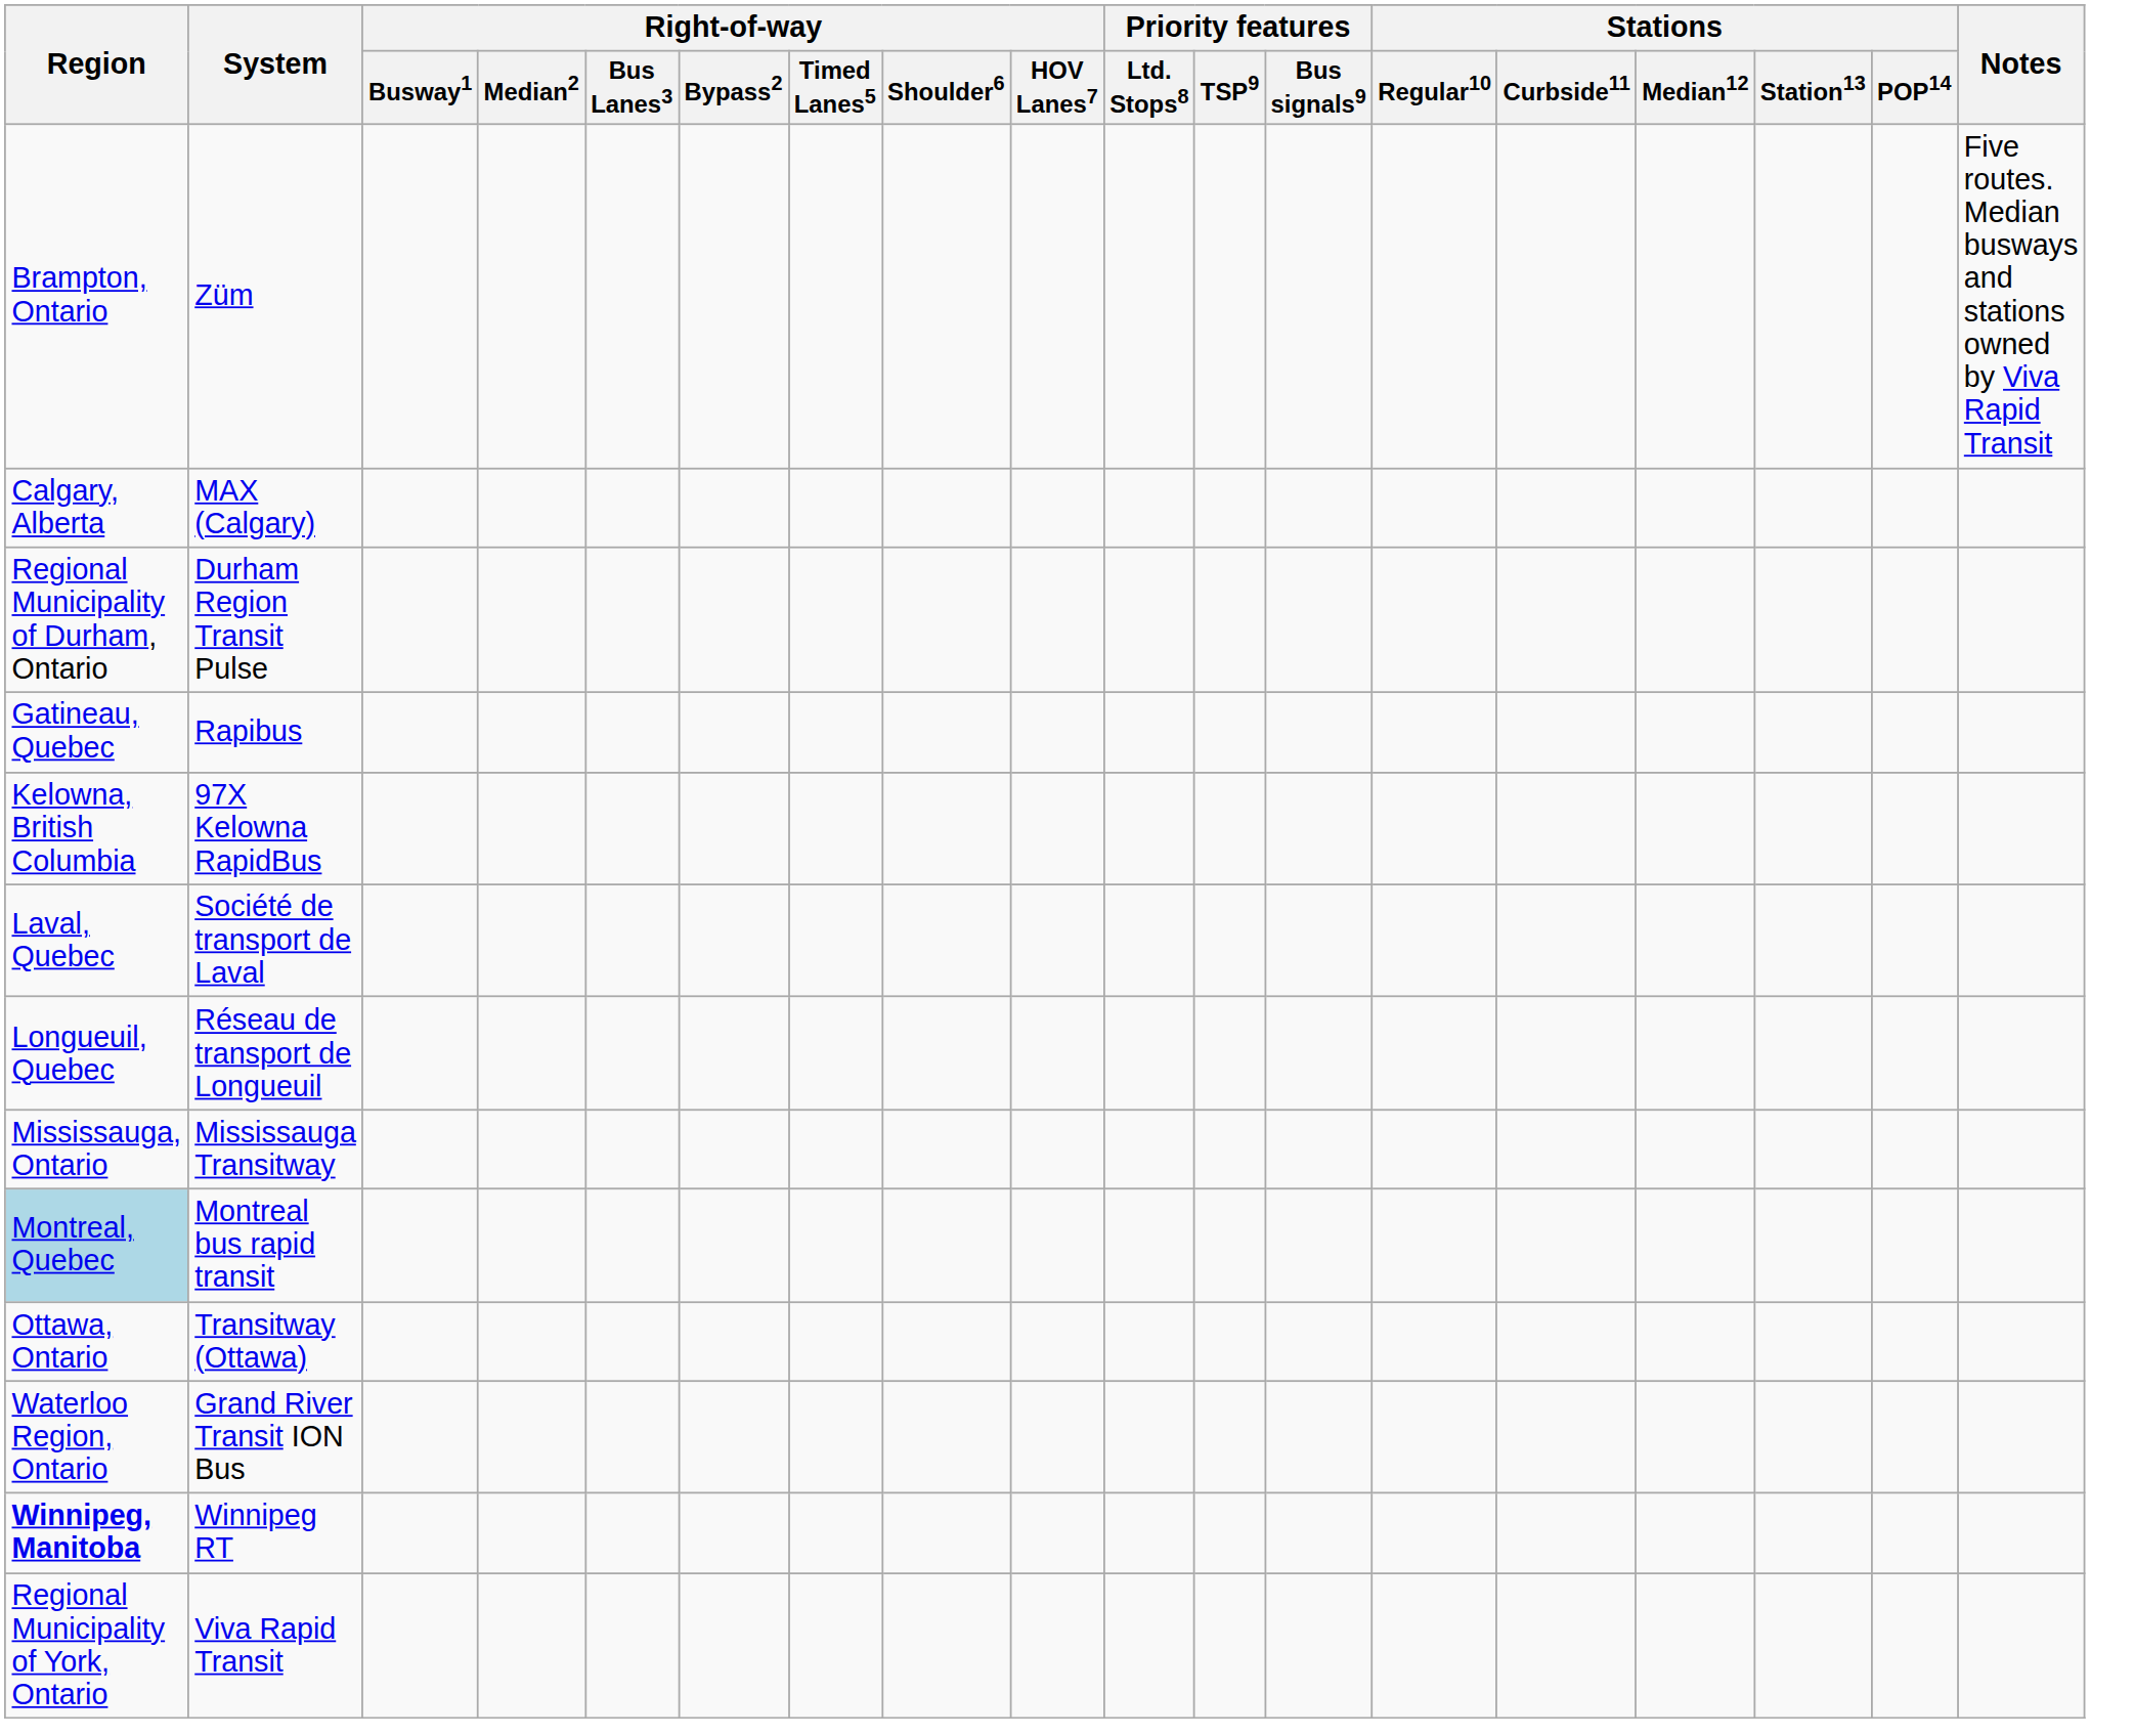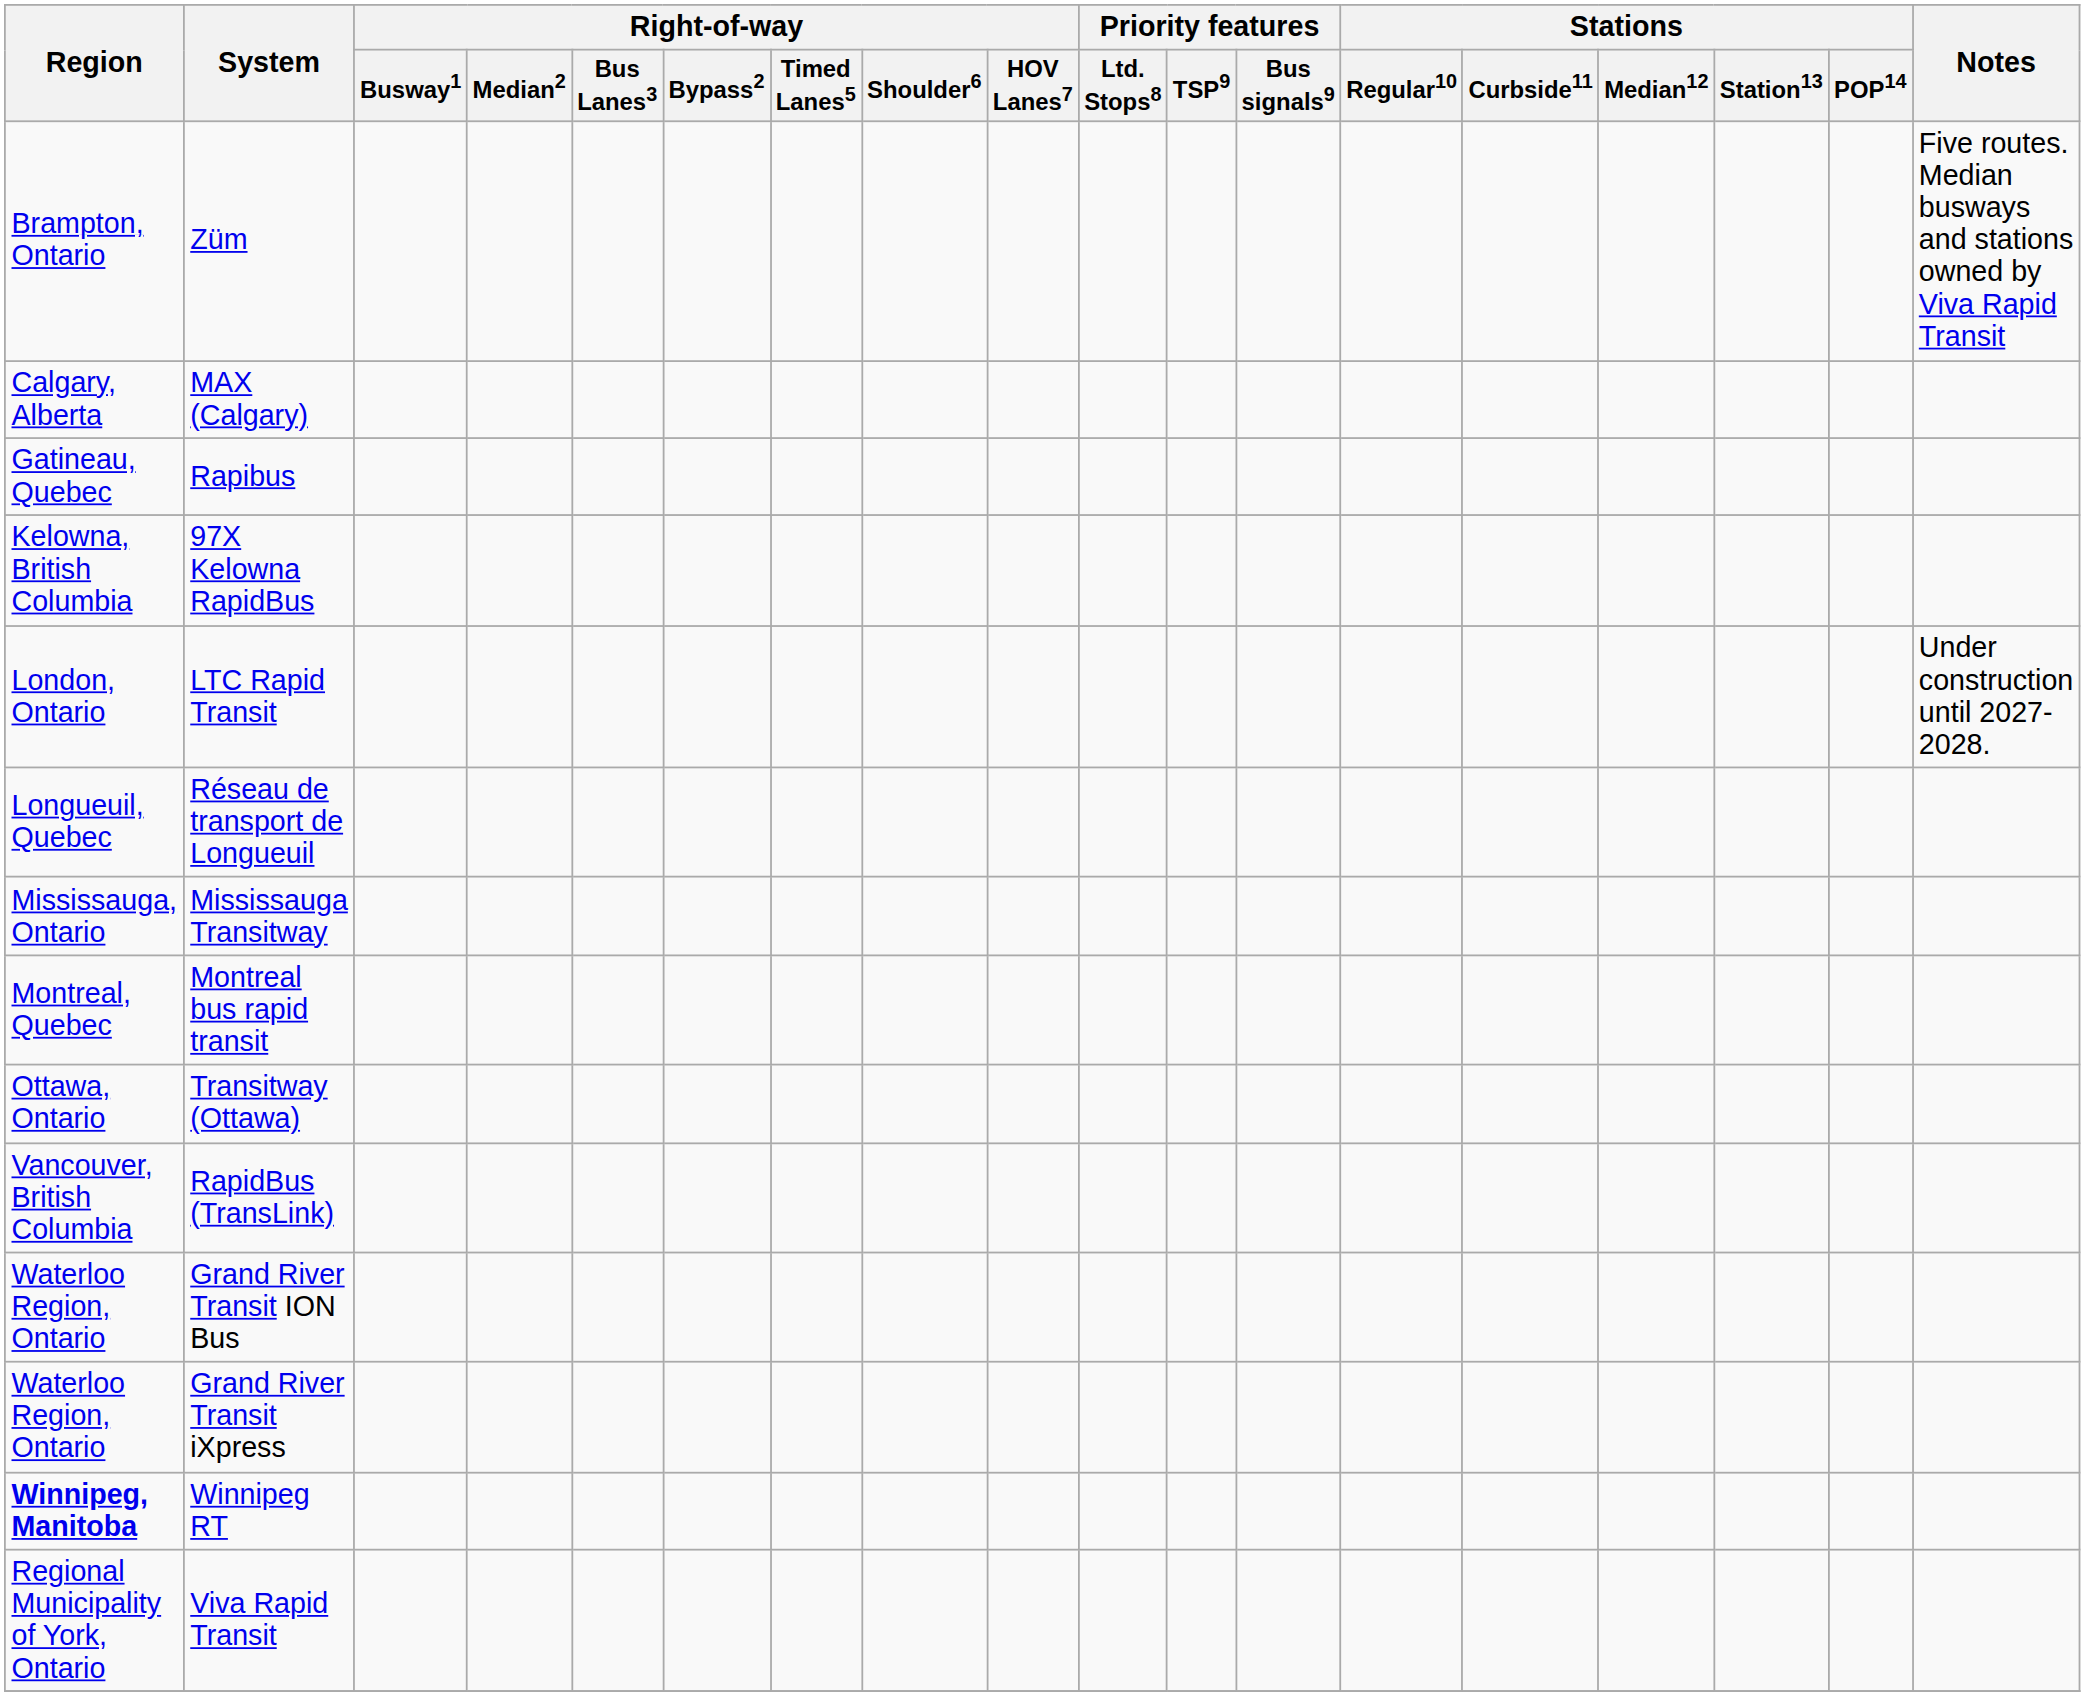 <table class="wikitable">
 <tr>
 <th rowspan="2">Region</th>
 <th rowspan="2">System</th>
 <th colspan="7">Right-of-way</th>
 <th colspan="3">Priority features</th>
 <th colspan="5">Stations</th>
 <th rowspan="2">Notes</th>
 </tr>
 <tr style="font-size: smaller">
 <th>Busway<sup>1</sup></th>
 <th>Median<sup>2</sup></th>
 <th>Bus Lanes<sup>3</sup></th>
 <th>Bypass<sup>2</sup></th>
 <th>Timed Lanes<sup>5</sup></th>
 <th>Shoulder<sup>6</sup></th>
 <th>HOV Lanes<sup>7</sup></th>
 <th>Ltd. Stops<sup>8</sup></th>
 <th>TSP<sup>9</sup></th>
 <th>Bus signals<sup>9</sup></th>
 <th>Regular<sup>10</sup></th>
 <th>Curbside<sup>11</sup></th>
 <th>Median<sup>12</sup></th>
 <th>Station<sup>13</sup></th>
 <th>POP<sup>14</sup></th>
 </tr>
 <tr>
 <td><a href='#'>Brampton, Ontario</a></td>
 <td><a href='#'>Züm</a></td>
 <td></td>
 <td></td>
 <td></td>
 <td></td>
 <td></td>
 <td></td>
 <td></td>
 <td></td>
 <td></td>
 <td></td>
 <td></td>
 <td></td>
 <td></td>
 <td></td>
 <td></td>
 <td>Five routes. Median busways and stations owned by <a href='#'>Viva Rapid Transit</a></td>
 </tr>
 <tr>
 <td><a href='#'>Calgary, Alberta</a></td>
 <td><a href='#'>MAX (Calgary)</a></td>
 <td></td>
 <td></td>
 <td></td>
 <td></td>
 <td></td>
 <td></td>
 <td></td>
 <td></td>
 <td></td>
 <td></td>
 <td></td>
 <td></td>
 <td></td>
 <td></td>
 <td></td>
 <td></td>
 </tr>
 <tr>
-<td><a href='#'>Regional Municipality of Durham</a>, Ontario</td>
-<td><a href='#'>Durham Region Transit</a> Pulse</td>
-<td></td>
-<td></td>
-<td></td>
-<td></td>
-<td></td>
-<td></td>
-<td></td>
-<td></td>
-<td></td>
-<td></td>
-<td></td>
-<td></td>
-<td></td>
-<td></td>
-<td></td>
-<td></td>
-</tr>
-<tr>
 <td><a href='#'>Gatineau, Quebec</a></td>
 <td><a href='#'>Rapibus</a></td>
 <td></td>
 <td></td>
 <td></td>
 <td></td>
 <td></td>
 <td></td>
 <td></td>
 <td></td>
 <td></td>
 <td></td>
 <td></td>
 <td></td>
 <td></td>
 <td></td>
 <td></td>
 <td><br></td>
 </tr>
 <tr>
 <td><a href='#'>Kelowna, British Columbia</a></td>
 <td><a href='#'>97X Kelowna RapidBus</a></td>
 <td></td>
 <td></td>
 <td></td>
 <td></td>
 <td></td>
 <td></td>
 <td></td>
 <td></td>
 <td></td>
 <td></td>
 <td></td>
 <td></td>
 <td></td>
 <td></td>
 <td></td>
 <td></td>
 </tr>
 <tr>
-<td><a href='#'>Laval, Quebec</a></td>
-<td><a href='#'>Société de transport de Laval</a></td>
+<td><a href='#'>London, Ontario</a></td>
+<td><a href='#'>LTC Rapid Transit</a></td>
 <td></td>
 <td></td>
 <td></td>
 <td></td>
 <td></td>
 <td></td>
 <td></td>
 <td></td>
 <td></td>
 <td></td>
 <td></td>
 <td></td>
 <td></td>
 <td></td>
 <td></td>
-<td></td>
+<td>Under construction until 2027-2028.</td>
 </tr>
 <tr>
 <td><a href='#'>Longueuil, Quebec</a></td>
 <td><a href='#'>Réseau de transport de Longueuil</a></td>
 <td></td>
 <td></td>
 <td></td>
 <td></td>
 <td></td>
 <td></td>
 <td></td>
 <td></td>
 <td></td>
 <td></td>
 <td></td>
 <td></td>
 <td></td>
 <td></td>
 <td></td>
 <td></td>
 </tr>
 <tr>
 <td><a href='#'>Mississauga, Ontario</a></td>
 <td><a href='#'>Mississauga Transitway</a></td>
 <td></td>
 <td></td>
 <td></td>
 <td></td>
 <td></td>
 <td></td>
 <td></td>
 <td></td>
 <td></td>
 <td></td>
 <td></td>
 <td></td>
 <td></td>
 <td></td>
 <td></td>
 <td></td>
 </tr>
 <tr>
-<td style="background: lightblue;"><a href='#'>Montreal, Quebec</a></td>
+<td><a href='#'>Montreal, Quebec</a></td>
 <td><a href='#'>Montreal bus rapid transit</a></td>
 <td></td>
 <td></td>
 <td></td>
 <td></td>
 <td></td>
 <td></td>
 <td></td>
 <td></td>
 <td></td>
 <td></td>
 <td></td>
 <td></td>
 <td></td>
 <td></td>
 <td></td>
 <td></td>
 </tr>
 <tr>
 <td><a href='#'>Ottawa, Ontario</a></td>
 <td><a href='#'>Transitway (Ottawa)</a></td>
 <td></td>
 <td></td>
 <td></td>
 <td></td>
 <td></td>
 <td></td>
 <td></td>
 <td></td>
 <td></td>
 <td></td>
 <td></td>
 <td></td>
 <td></td>
 <td></td>
 <td></td>
 <td></td>
 </tr>
 <tr>
+<td><a href='#'>Vancouver, British Columbia</a></td>
+<td><a href='#'>RapidBus (TransLink)</a></td>
+<td></td>
+<td></td>
+<td></td>
+<td></td>
+<td></td>
+<td></td>
+<td></td>
+<td></td>
+<td></td>
+<td></td>
+<td></td>
+<td></td>
+<td></td>
+<td></td>
+<td></td>
+<td></td>
+</tr>
+<tr>
 <td><a href='#'>Waterloo Region, Ontario</a></td>
 <td><a href='#'>Grand River Transit</a> ION Bus</td>
+<td></td>
+<td></td>
+<td></td>
+<td></td>
+<td></td>
+<td></td>
+<td></td>
+<td></td>
+<td></td>
+<td></td>
+<td></td>
+<td></td>
+<td></td>
+<td></td>
+<td></td>
+<td></td>
+</tr>
+<tr>
+<td><a href='#'>Waterloo Region, Ontario</a></td>
+<td><a href='#'>Grand River Transit</a> iXpress</td>
 <td></td>
 <td></td>
 <td></td>
 <td></td>
 <td></td>
 <td></td>
 <td></td>
 <td></td>
 <td></td>
 <td></td>
 <td></td>
 <td></td>
 <td></td>
 <td></td>
 <td></td>
 <td></td>
 </tr>
 <tr>
 <td><strong><a href='#'>Winnipeg, Manitoba</a></strong></td>
 <td><a href='#'>Winnipeg RT</a></td>
 <td></td>
 <td></td>
 <td></td>
 <td></td>
 <td></td>
 <td></td>
 <td></td>
 <td></td>
 <td></td>
 <td></td>
 <td></td>
 <td></td>
 <td></td>
 <td></td>
 <td></td>
 <td></td>
 </tr>
 <tr>
 <td><a href='#'>Regional Municipality of York, Ontario</a></td>
 <td><a href='#'>Viva Rapid Transit</a></td>
 <td></td>
 <td></td>
 <td></td>
 <td></td>
 <td></td>
 <td></td>
 <td></td>
 <td></td>
 <td></td>
 <td></td>
 <td></td>
 <td></td>
 <td></td>
 <td></td>
 <td></td>
 <td></td>
 </tr>
 <tr>
 </tr>
 </table>
